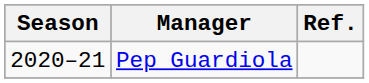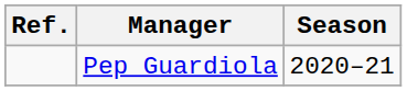 <table class="wikitable" style="text-align:center">
 <tr>
+<th>Ref.</th>
+<th>Manager</th>
 <th>Season</th>
-<th>Manager</th>
-<th>Ref.</th>
 </tr>
 <tr>
+<td></td>
+<td> <a href='#'>Pep Guardiola</a></td>
 <td>2020–21</td>
-<td> <a href='#'>Pep Guardiola</a></td>
-<td></td>
 </tr>
 </table>
